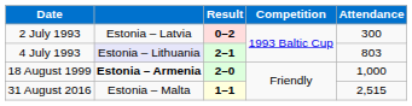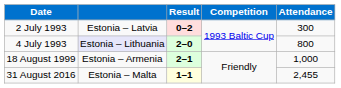 <table class="wikitable"style="text-align:center">
 <tr>
 <th style="background:#0072CE; color:white">Date</th>
 <th style="background:#0072CE; color:white"></th>
 <th style="background:#0072CE; color:white">Result</th>
 <th style="background:#0072CE; color:white">Competition</th>
 <th style="background:#0072CE; color:white">Attendance</th>
 </tr>
 <tr>
 <td>2 July 1993</td>
 <td> Estonia – Latvia </td>
 <td style="background:#fdd"><strong>0–2</strong></td>
 <td rowspan="2"><a href='#'>1993 Baltic Cup</a></td>
 <td>300</td>
 </tr>
 <tr>
 <td>4 July 1993</td>
 <td style="background: lavender;"> Estonia – Lithuania </td>
-<td style="background:#dfd;"><strong>2–1</strong></td>
-<td>803</td>
+<td style="background:#dfd;"><strong>2–0</strong></td>
+<td>800</td>
 </tr>
 <tr>
 <td>18 August 1999</td>
-<td><strong> Estonia – Armenia </strong></td>
-<td style="background:#dfd;"><strong>2–0</strong></td>
+<td> Estonia – Armenia </td>
+<td style="background:#dfd;"><strong>2–1</strong></td>
 <td rowspan="2">Friendly</td>
 <td>1,000</td>
 </tr>
 <tr>
 <td>31 August 2016</td>
 <td> Estonia – Malta </td>
 <td style="background:#ffd;"><strong>1–1</strong></td>
-<td>2,515</td>
+<td>2,455</td>
 </tr>
 </table>
